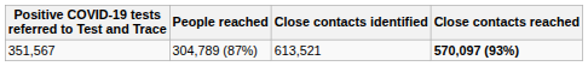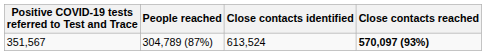 <table class="wikitable">
 <tr>
 <th>Positive COVID-19 tests<br>referred to Test and Trace</th>
 <th>People reached</th>
 <th>Close contacts identified</th>
 <th>Close contacts reached</th>
 </tr>
 <tr>
 <td>351,567</td>
 <td>304,789 (87%)</td>
-<td>613,521</td>
+<td>613,524</td>
 <td><strong>570,097 (93%)</strong></td>
 </tr>
 </table>
